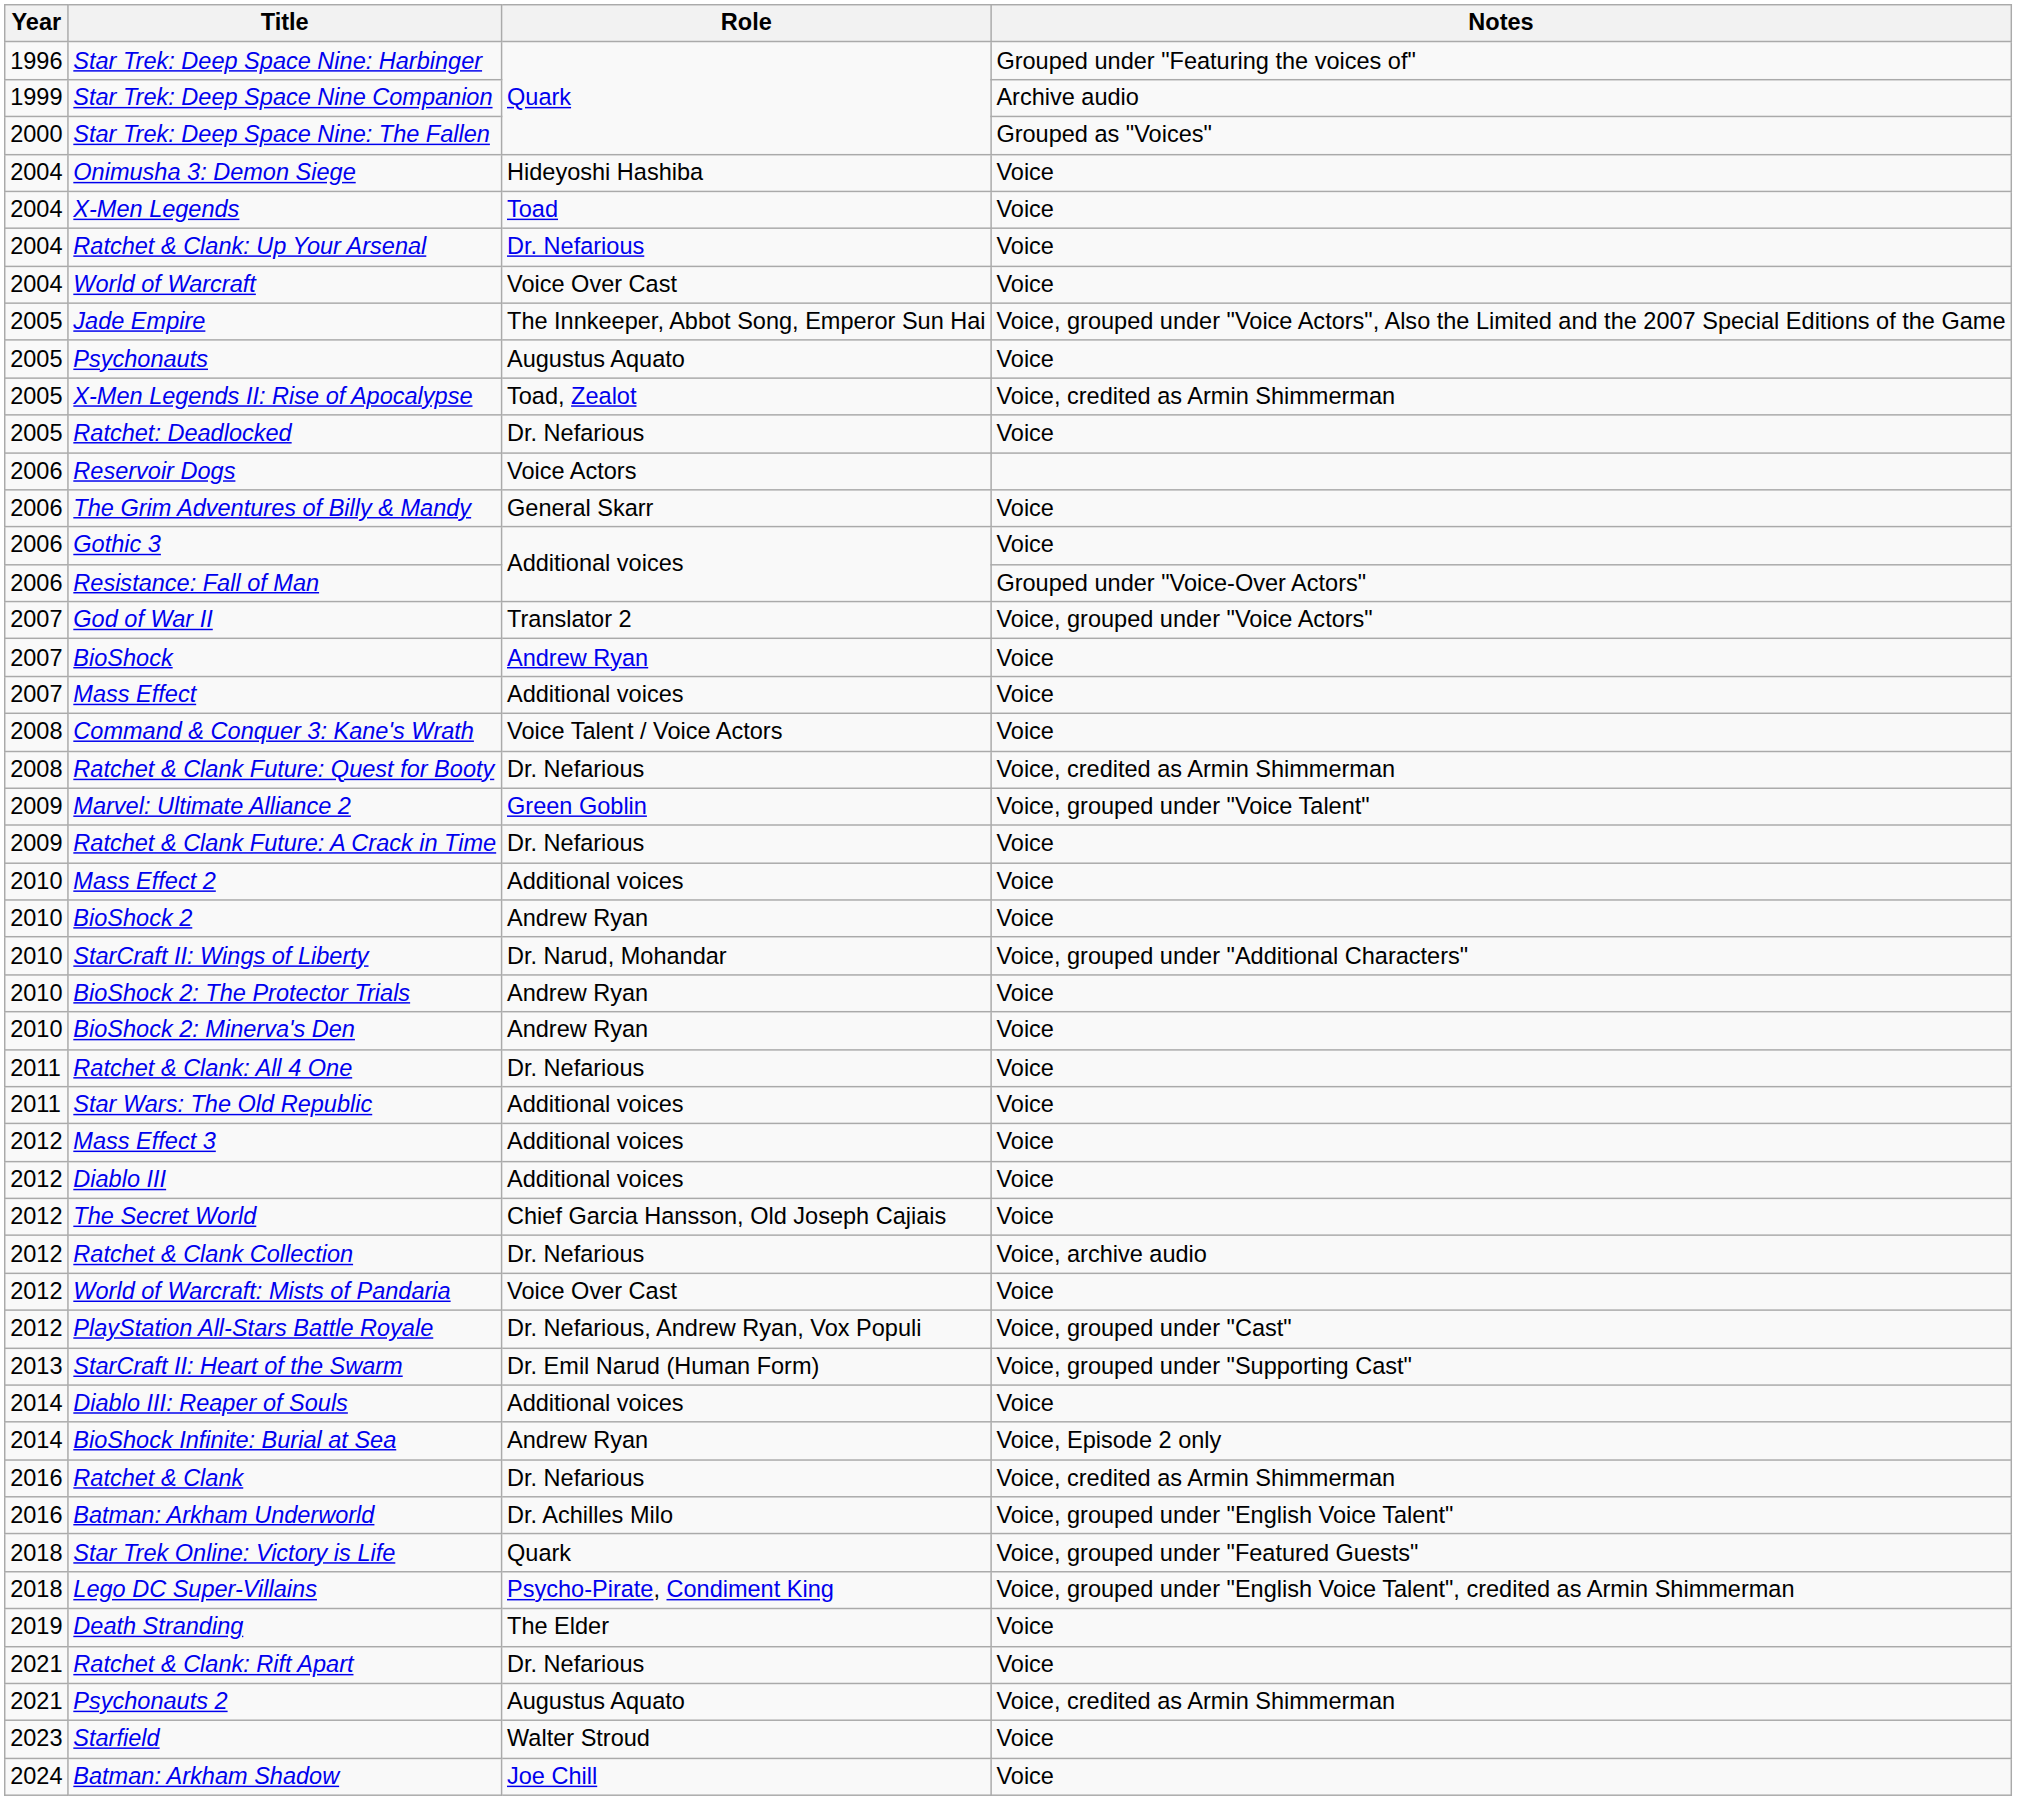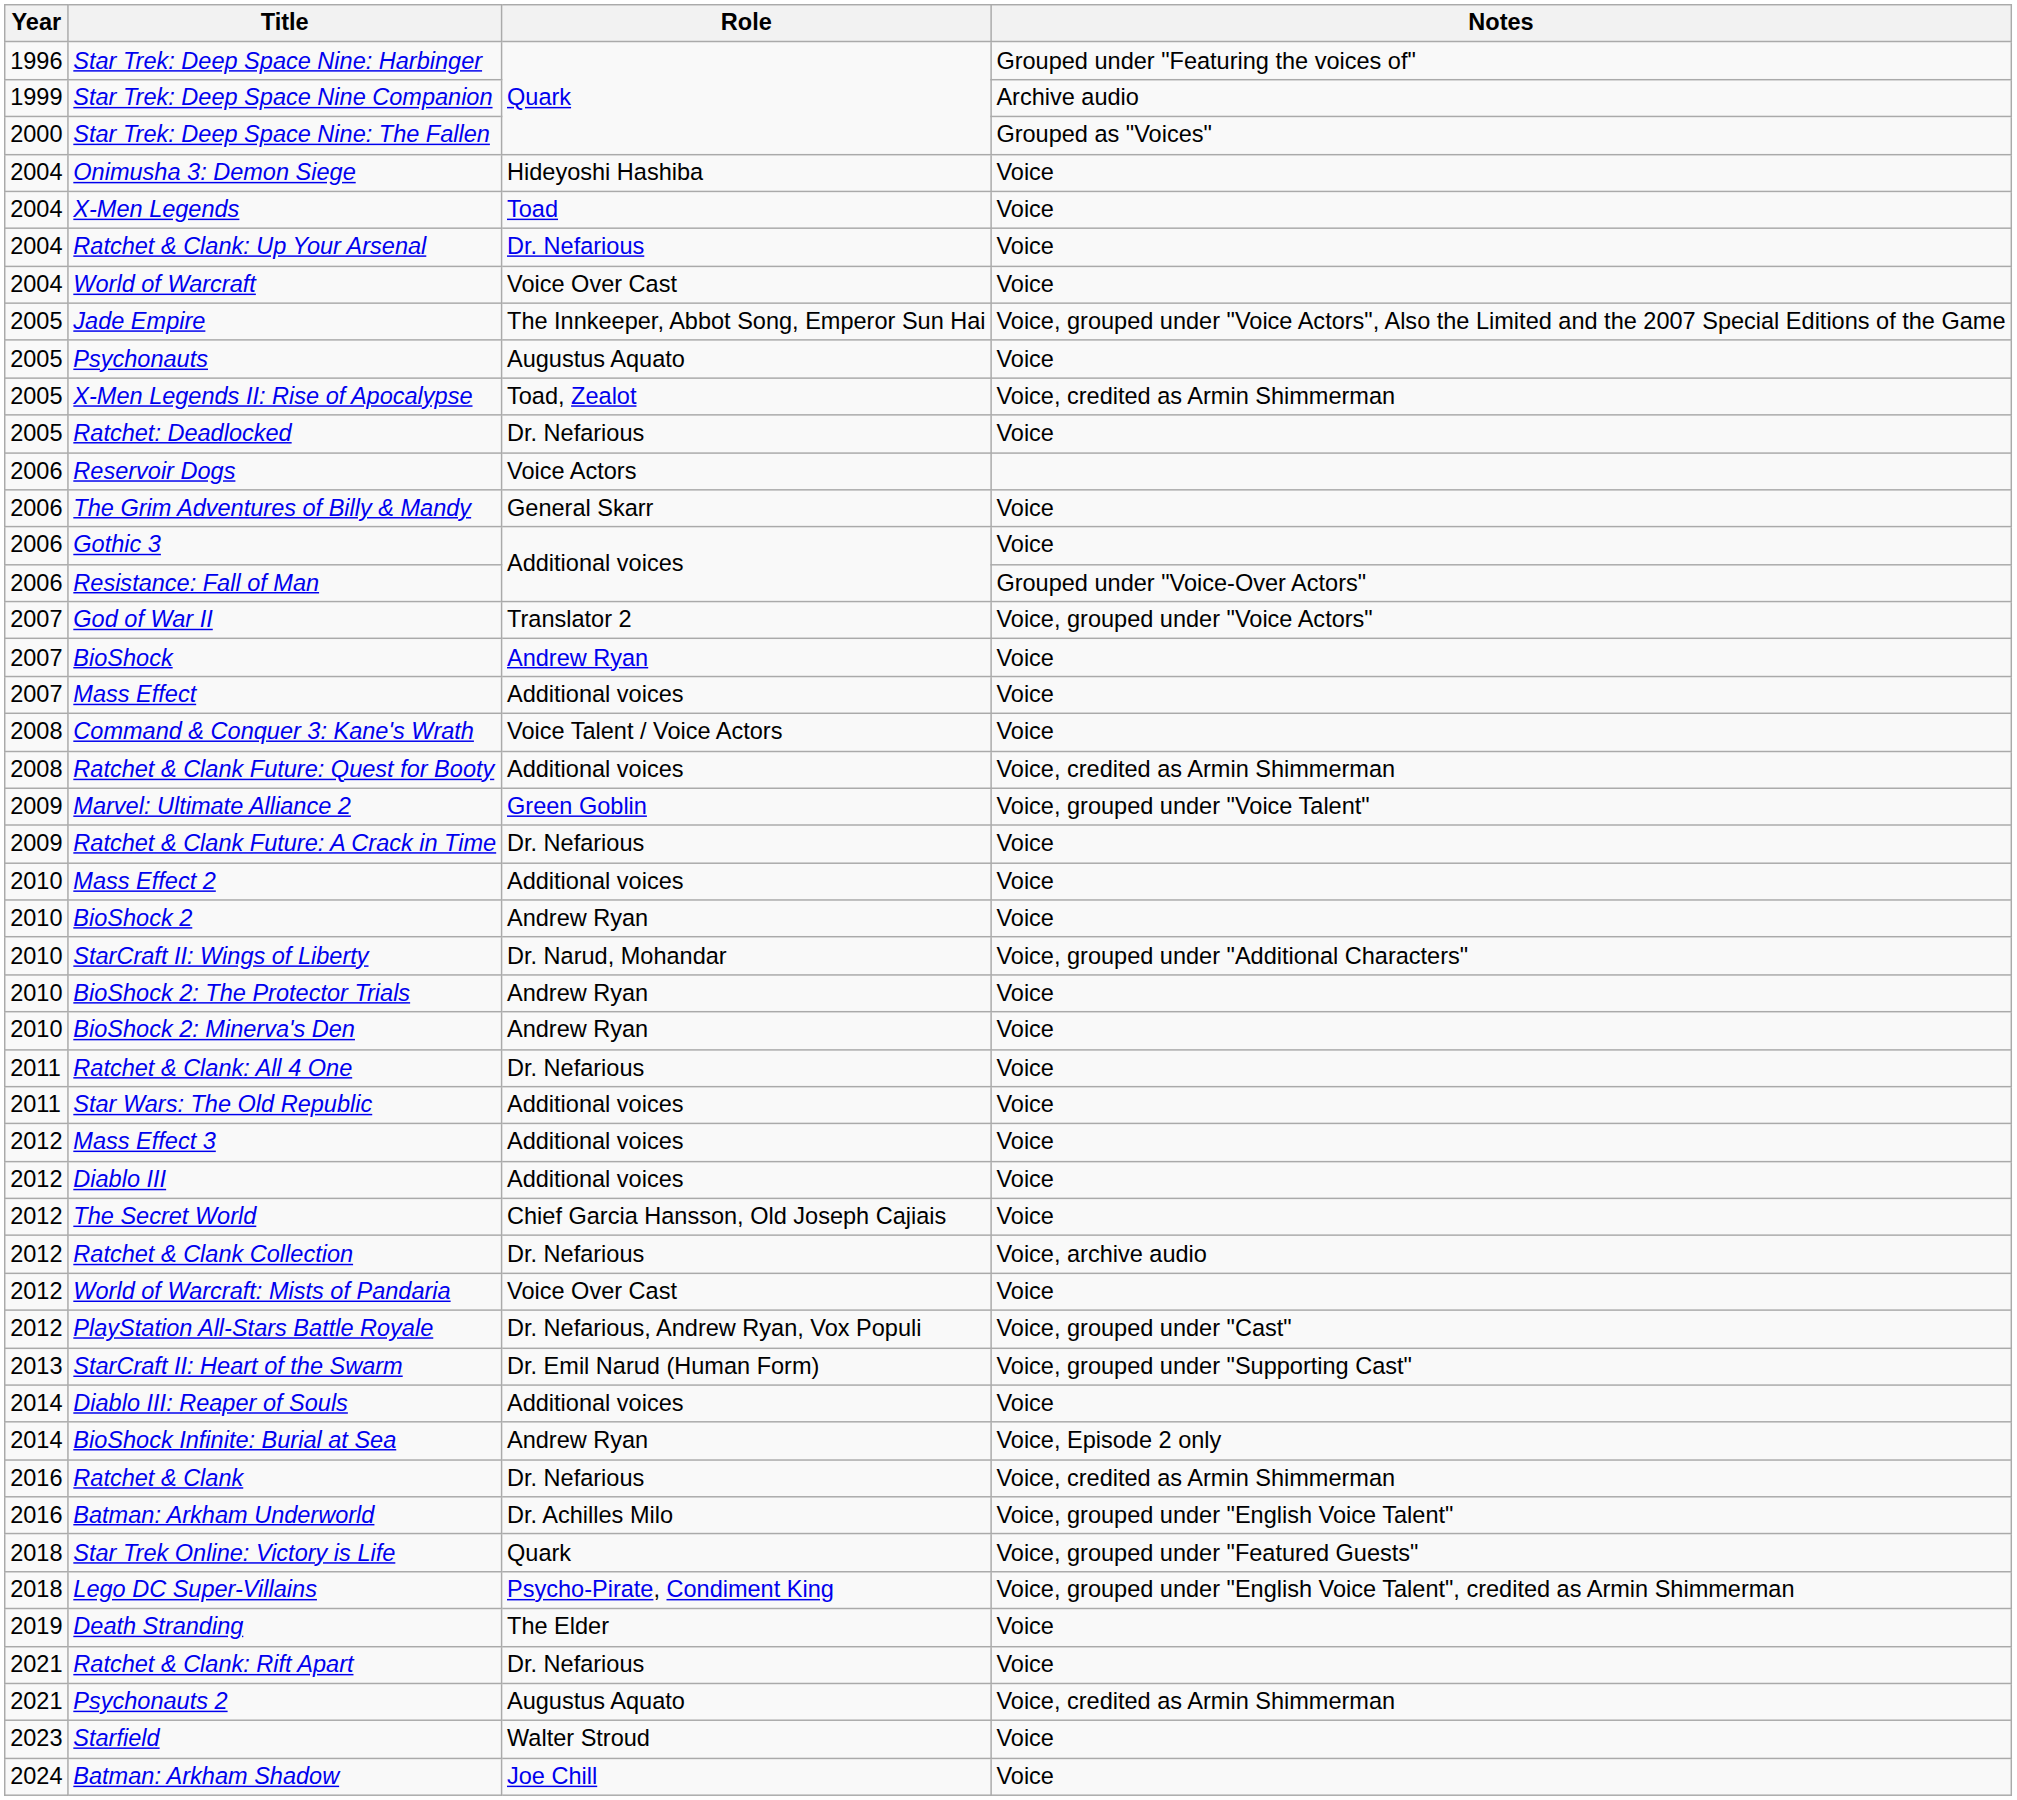 <table class="wikitable sortable">
 <tr>
 <th>Year</th>
 <th>Title</th>
 <th>Role</th>
 <th>Notes</th>
 </tr>
 <tr>
 <td>1996</td>
 <td><em><a href='#'>Star Trek: Deep Space Nine: Harbinger</a></em></td>
 <td rowspan="3"><a href='#'>Quark</a></td>
 <td>Grouped under "Featuring the voices of"<em></em></td>
 </tr>
 <tr>
 <td>1999</td>
 <td><em><a href='#'>Star Trek: Deep Space Nine Companion</a></em></td>
 <td>Archive audio</td>
 </tr>
 <tr>
 <td>2000</td>
 <td><em><a href='#'>Star Trek: Deep Space Nine: The Fallen</a></em></td>
 <td>Grouped as "Voices"</td>
 </tr>
 <tr>
 <td>2004</td>
 <td><em><a href='#'>Onimusha 3: Demon Siege</a></em></td>
 <td>Hideyoshi Hashiba</td>
 <td>Voice</td>
 </tr>
 <tr>
 <td>2004</td>
 <td><em><a href='#'>X-Men Legends</a></em></td>
 <td><a href='#'>Toad</a></td>
 <td>Voice</td>
 </tr>
 <tr>
 <td>2004</td>
 <td><em><a href='#'>Ratchet & Clank: Up Your Arsenal</a></em></td>
 <td><a href='#'>Dr. Nefarious</a></td>
 <td>Voice</td>
 </tr>
 <tr>
 <td>2004</td>
 <td><em><a href='#'>World of Warcraft</a></em></td>
 <td>Voice Over Cast</td>
 <td>Voice</td>
 </tr>
 <tr>
 <td>2005</td>
 <td><em><a href='#'>Jade Empire</a></em></td>
 <td>The Innkeeper, Abbot Song, Emperor Sun Hai</td>
 <td>Voice, grouped under "Voice Actors", Also the Limited and the 2007 Special Editions of the Game</td>
 </tr>
 <tr>
 <td>2005</td>
 <td><em><a href='#'>Psychonauts</a></em></td>
 <td>Augustus Aquato</td>
 <td>Voice</td>
 </tr>
 <tr>
 <td>2005</td>
 <td><em><a href='#'>X-Men Legends II: Rise of Apocalypse</a></em></td>
 <td>Toad, <a href='#'>Zealot</a></td>
 <td>Voice, credited as Armin Shimmerman</td>
 </tr>
 <tr>
 <td>2005</td>
 <td><em><a href='#'>Ratchet: Deadlocked</a></em></td>
 <td>Dr. Nefarious</td>
 <td>Voice</td>
 </tr>
 <tr>
 <td>2006</td>
 <td><em><a href='#'>Reservoir Dogs</a></em></td>
 <td>Voice Actors</td>
 <td></td>
 </tr>
 <tr>
 <td>2006</td>
 <td><em><a href='#'>The Grim Adventures of Billy & Mandy</a></em></td>
 <td>General Skarr</td>
 <td>Voice</td>
 </tr>
 <tr>
 <td>2006</td>
 <td><em><a href='#'>Gothic 3</a></em></td>
 <td rowspan="2">Additional voices</td>
 <td>Voice</td>
 </tr>
 <tr>
 <td>2006</td>
 <td><em><a href='#'>Resistance: Fall of Man</a></em></td>
 <td>Grouped under "Voice-Over Actors"</td>
 </tr>
 <tr>
 <td>2007</td>
 <td><em><a href='#'>God of War II</a></em></td>
 <td>Translator 2</td>
 <td>Voice, grouped under "Voice Actors"</td>
 </tr>
 <tr>
 <td>2007</td>
 <td><em><a href='#'>BioShock</a></em></td>
 <td><a href='#'>Andrew Ryan</a></td>
 <td>Voice</td>
 </tr>
 <tr>
 <td>2007</td>
 <td><em><a href='#'>Mass Effect</a></em></td>
 <td>Additional voices</td>
 <td>Voice</td>
 </tr>
 <tr>
 <td>2008</td>
 <td><em><a href='#'>Command & Conquer 3: Kane's Wrath</a></em></td>
 <td>Voice Talent / Voice Actors</td>
 <td>Voice</td>
 </tr>
 <tr>
 <td>2008</td>
 <td><em><a href='#'>Ratchet & Clank Future: Quest for Booty</a></em></td>
-<td>Dr. Nefarious</td>
+<td>Additional voices</td>
 <td>Voice, credited as Armin Shimmerman</td>
 </tr>
 <tr>
 <td>2009</td>
 <td><em><a href='#'>Marvel: Ultimate Alliance 2</a></em></td>
 <td><a href='#'>Green Goblin</a></td>
 <td>Voice, grouped under "Voice Talent"</td>
 </tr>
 <tr>
 <td>2009</td>
 <td><em><a href='#'>Ratchet & Clank Future: A Crack in Time</a></em></td>
 <td>Dr. Nefarious</td>
 <td>Voice</td>
 </tr>
 <tr>
 <td>2010</td>
 <td><em><a href='#'>Mass Effect 2</a></em></td>
 <td>Additional voices</td>
 <td>Voice</td>
 </tr>
 <tr>
 <td>2010</td>
 <td><em><a href='#'>BioShock 2</a></em></td>
 <td>Andrew Ryan</td>
 <td>Voice</td>
 </tr>
 <tr>
 <td>2010</td>
 <td><em><a href='#'>StarCraft II: Wings of Liberty</a></em></td>
 <td>Dr. Narud, Mohandar</td>
 <td>Voice, grouped under "Additional Characters"</td>
 </tr>
 <tr>
 <td>2010</td>
 <td><em><a href='#'>BioShock 2: The Protector Trials</a></em></td>
 <td>Andrew Ryan</td>
 <td>Voice</td>
 </tr>
 <tr>
 <td>2010</td>
 <td><em><a href='#'>BioShock 2: Minerva's Den</a></em></td>
 <td>Andrew Ryan</td>
 <td>Voice</td>
 </tr>
 <tr>
 <td>2011</td>
 <td><em><a href='#'>Ratchet & Clank: All 4 One</a></em></td>
 <td>Dr. Nefarious</td>
 <td>Voice</td>
 </tr>
 <tr>
 <td>2011</td>
 <td><em><a href='#'>Star Wars: The Old Republic</a></em></td>
 <td>Additional voices</td>
 <td>Voice</td>
 </tr>
 <tr>
 <td>2012</td>
 <td><em><a href='#'>Mass Effect 3</a></em></td>
 <td>Additional voices</td>
 <td>Voice</td>
 </tr>
 <tr>
 <td>2012</td>
 <td><em><a href='#'>Diablo III</a></em></td>
 <td>Additional voices</td>
 <td>Voice</td>
 </tr>
 <tr>
 <td>2012</td>
 <td><em><a href='#'>The Secret World</a></em></td>
 <td>Chief Garcia Hansson, Old Joseph Cajiais</td>
 <td>Voice</td>
 </tr>
 <tr>
 <td>2012</td>
 <td><em><a href='#'>Ratchet & Clank Collection</a></em></td>
 <td>Dr. Nefarious</td>
 <td>Voice, archive audio</td>
 </tr>
 <tr>
 <td>2012</td>
 <td><em><a href='#'>World of Warcraft: Mists of Pandaria</a></em></td>
 <td>Voice Over Cast</td>
 <td>Voice</td>
 </tr>
 <tr>
 <td>2012</td>
 <td><em><a href='#'>PlayStation All-Stars Battle Royale</a></em></td>
 <td>Dr. Nefarious, Andrew Ryan, Vox Populi</td>
 <td>Voice, grouped under "Cast"</td>
 </tr>
 <tr>
 <td>2013</td>
 <td><em><a href='#'>StarCraft II: Heart of the Swarm</a></em></td>
 <td>Dr. Emil Narud (Human Form)</td>
 <td>Voice, grouped under "Supporting Cast"</td>
 </tr>
 <tr>
 <td>2014</td>
 <td><em><a href='#'>Diablo III: Reaper of Souls</a></em></td>
 <td>Additional voices</td>
 <td>Voice</td>
 </tr>
 <tr>
 <td>2014</td>
 <td><em><a href='#'>BioShock Infinite: Burial at Sea</a></em></td>
 <td>Andrew Ryan</td>
 <td>Voice, Episode 2 only</td>
 </tr>
 <tr>
 <td>2016</td>
 <td><em><a href='#'>Ratchet & Clank</a></em></td>
 <td>Dr. Nefarious</td>
 <td>Voice, credited as Armin Shimmerman</td>
 </tr>
 <tr>
 <td>2016</td>
 <td><em><a href='#'>Batman: Arkham Underworld</a></em></td>
 <td>Dr. Achilles Milo</td>
 <td>Voice, grouped under "English Voice Talent"</td>
 </tr>
 <tr>
 <td>2018</td>
 <td><em><a href='#'>Star Trek Online: Victory is Life</a></em></td>
 <td>Quark</td>
 <td>Voice, grouped under "Featured Guests"</td>
 </tr>
 <tr>
 <td>2018</td>
 <td><em><a href='#'>Lego DC Super-Villains</a></em></td>
 <td><a href='#'>Psycho-Pirate</a>, <a href='#'>Condiment King</a></td>
 <td>Voice, grouped under "English Voice Talent", credited as Armin Shimmerman</td>
 </tr>
 <tr>
 <td>2019</td>
 <td><em><a href='#'>Death Stranding</a></em></td>
 <td>The Elder</td>
 <td>Voice</td>
 </tr>
 <tr>
 <td>2021</td>
 <td><em><a href='#'>Ratchet & Clank: Rift Apart</a></em></td>
 <td>Dr. Nefarious</td>
 <td>Voice</td>
 </tr>
 <tr>
 <td>2021</td>
 <td><em><a href='#'>Psychonauts 2</a></em></td>
 <td>Augustus Aquato</td>
 <td>Voice, credited as Armin Shimmerman</td>
 </tr>
 <tr>
 <td>2023</td>
 <td><em><a href='#'>Starfield</a></em></td>
 <td>Walter Stroud</td>
 <td>Voice</td>
 </tr>
 <tr>
 <td>2024</td>
 <td><em><a href='#'>Batman: Arkham Shadow</a></em></td>
 <td><a href='#'>Joe Chill</a></td>
 <td>Voice</td>
 </tr>
 </table>
